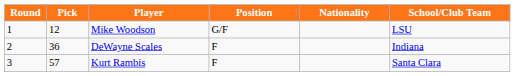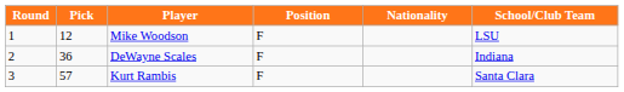 <table class="wikitable sortable sortable">
 <tr>
 <th style="background:#FF7518;color:#FFFFFF;" width="7%">Round</th>
 <th style="background:#FF7518;color:#FFFFFF;" width="7%">Pick</th>
 <th style="background:#FF7518;color:#FFFFFF;" width="20%">Player</th>
 <th style="background:#FF7518;color:#FFFFFF;" width="15%">Position</th>
 <th style="background:#FF7518;color:#FFFFFF;" width="15%">Nationality</th>
 <th style="background:#FF7518;color:#FFFFFF;" width="20%">School/Club Team</th>
 </tr>
 <tr>
 <td>1</td>
 <td>12</td>
 <td><a href='#'>Mike Woodson</a></td>
-<td>G/F</td>
+<td>F</td>
 <td></td>
 <td><a href='#'>LSU</a></td>
 </tr>
 <tr>
 <td>2</td>
 <td>36</td>
 <td><a href='#'>DeWayne Scales</a></td>
 <td>F</td>
 <td></td>
 <td><a href='#'>Indiana</a></td>
 </tr>
 <tr>
 <td>3</td>
 <td>57</td>
 <td><a href='#'>Kurt Rambis</a></td>
 <td>F</td>
 <td></td>
 <td><a href='#'>Santa Clara</a></td>
 </tr>
 </table>
